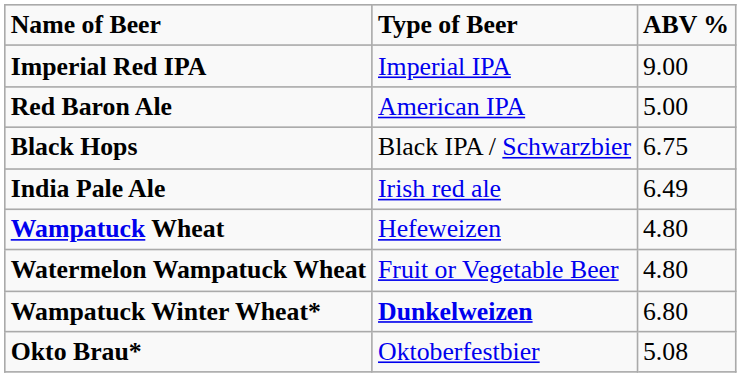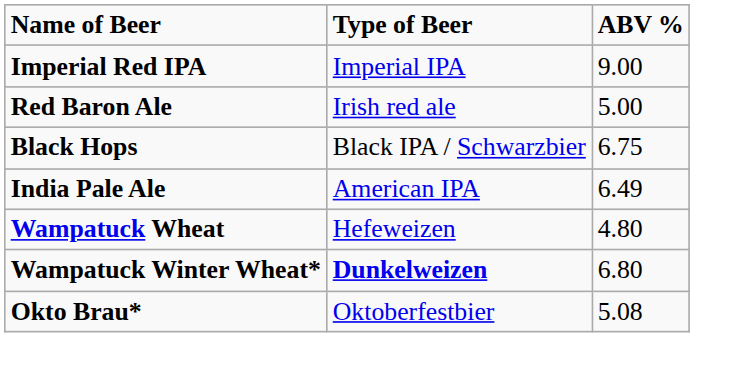 <table class="wikitable">
 <tr>
 <td><strong>Name of Beer</strong></td>
 <td><strong>Type of Beer</strong></td>
 <td><strong>ABV %</strong></td>
 </tr>
 <tr>
 <td><strong>Imperial Red IPA</strong></td>
 <td><a href='#'>Imperial IPA</a></td>
 <td>9.00</td>
 </tr>
 <tr>
 <td><strong>Red Baron Ale</strong></td>
-<td><a href='#'>American IPA</a></td>
+<td><a href='#'>Irish red ale</a></td>
 <td>5.00</td>
 </tr>
 <tr>
 <td><strong>Black Hops</strong></td>
 <td>Black IPA / <a href='#'>Schwarzbier</a></td>
 <td>6.75</td>
 </tr>
 <tr>
 <td><strong>India Pale Ale</strong></td>
-<td><a href='#'>Irish red ale</a></td>
+<td><a href='#'>American IPA</a></td>
 <td>6.49</td>
 </tr>
 <tr>
 <td><strong><a href='#'>Wampatuck</a> Wheat</strong></td>
 <td><a href='#'>Hefeweizen</a></td>
-<td>4.80</td>
-</tr>
-<tr>
-<td><strong>Watermelon Wampatuck Wheat</strong></td>
-<td><a href='#'>Fruit or Vegetable Beer</a></td>
 <td>4.80</td>
 </tr>
 <tr>
 <td><strong>Wampatuck Winter Wheat*</strong></td>
 <td><strong><a href='#'>Dunkelweizen</a></strong></td>
 <td>6.80</td>
 </tr>
 <tr>
 <td><strong>Okto Brau*</strong></td>
 <td><a href='#'>Oktoberfestbier</a></td>
 <td>5.08</td>
 </tr>
 </table>
